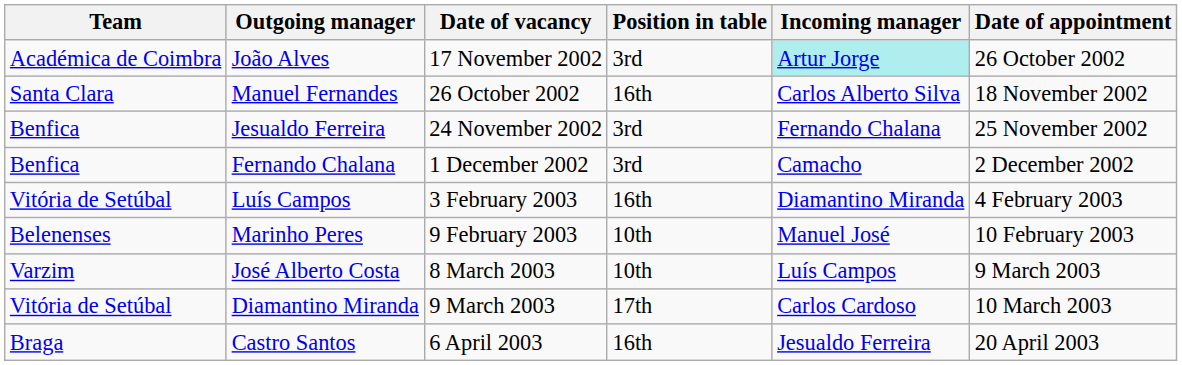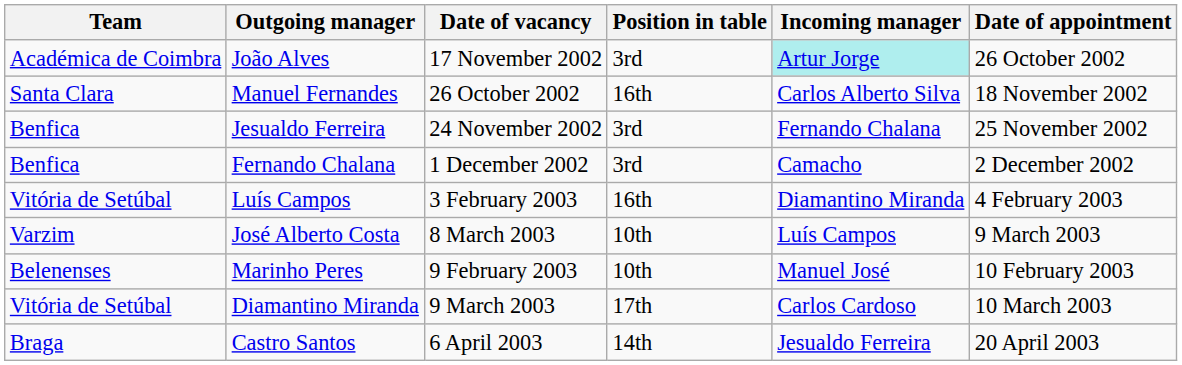 <table class="wikitable sortable">
 <tr>
 <th>Team</th>
 <th>Outgoing manager</th>
 <th>Date of vacancy</th>
 <th>Position in table</th>
 <th>Incoming manager</th>
 <th>Date of appointment</th>
 </tr>
 <tr>
 <td><a href='#'>Académica de Coimbra</a></td>
 <td> <a href='#'>João Alves</a></td>
 <td>17 November 2002</td>
 <td>3rd</td>
 <td style="background: paleturquoise;"> <a href='#'>Artur Jorge</a></td>
 <td>26 October 2002</td>
 </tr>
 <tr>
 <td><a href='#'>Santa Clara</a></td>
 <td> <a href='#'>Manuel Fernandes</a></td>
 <td>26 October 2002</td>
 <td>16th</td>
 <td> <a href='#'>Carlos Alberto Silva</a></td>
 <td>18 November 2002</td>
 </tr>
 <tr>
 <td><a href='#'>Benfica</a></td>
 <td> <a href='#'>Jesualdo Ferreira</a></td>
 <td>24 November 2002</td>
 <td>3rd</td>
 <td> <a href='#'>Fernando Chalana</a></td>
 <td>25 November 2002</td>
 </tr>
 <tr>
 <td><a href='#'>Benfica</a></td>
 <td> <a href='#'>Fernando Chalana</a></td>
 <td>1 December 2002</td>
 <td>3rd</td>
 <td> <a href='#'>Camacho</a></td>
 <td>2 December 2002</td>
 </tr>
 <tr>
 <td><a href='#'>Vitória de Setúbal</a></td>
 <td> <a href='#'>Luís Campos</a></td>
 <td>3 February 2003</td>
 <td>16th</td>
 <td> <a href='#'>Diamantino Miranda</a></td>
 <td>4 February 2003</td>
 </tr>
 <tr>
+<td><a href='#'>Varzim</a></td>
+<td> <a href='#'>José Alberto Costa</a></td>
+<td>8 March 2003</td>
+<td>10th</td>
+<td> <a href='#'>Luís Campos</a></td>
+<td>9 March 2003</td>
+</tr>
+<tr>
 <td><a href='#'>Belenenses</a></td>
 <td> <a href='#'>Marinho Peres</a></td>
 <td>9 February 2003</td>
 <td>10th</td>
 <td> <a href='#'>Manuel José</a></td>
 <td>10 February 2003</td>
-</tr>
-<tr>
-<td><a href='#'>Varzim</a></td>
-<td> <a href='#'>José Alberto Costa</a></td>
-<td>8 March 2003</td>
-<td>10th</td>
-<td> <a href='#'>Luís Campos</a></td>
-<td>9 March 2003</td>
 </tr>
 <tr>
 <td><a href='#'>Vitória de Setúbal</a></td>
 <td> <a href='#'>Diamantino Miranda</a></td>
 <td>9 March 2003</td>
 <td>17th</td>
 <td> <a href='#'>Carlos Cardoso</a></td>
 <td>10 March 2003</td>
 </tr>
 <tr>
 <td><a href='#'>Braga</a></td>
 <td> <a href='#'>Castro Santos</a></td>
 <td>6 April 2003</td>
-<td>16th</td>
+<td>14th</td>
 <td> <a href='#'>Jesualdo Ferreira</a></td>
 <td>20 April 2003</td>
 </tr>
 </table>
